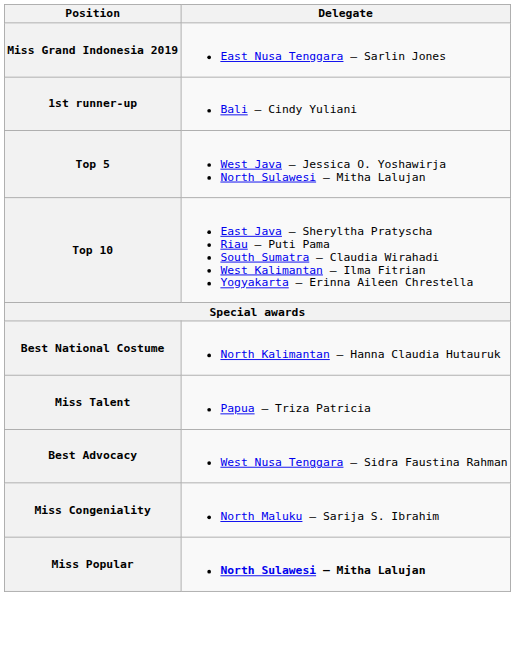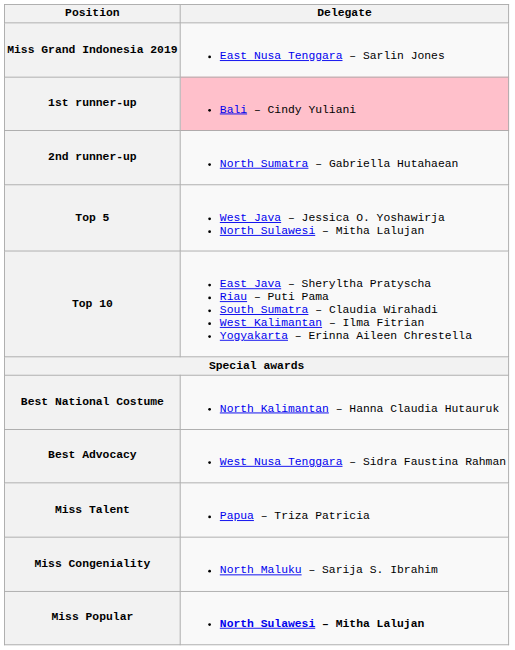 <table class="wikitable" style="font-size: 95%";>
 <tr>
 <th>Position</th>
 <th>Delegate</th>
 </tr>
 <tr>
 <th>Miss Grand Indonesia 2019</th>
 <td><br><ul><li><a href='#'>East Nusa Tenggara</a> – Sarlin Jones</li></ul></td>
 </tr>
 <tr>
 <th>1st runner-up</th>
-<td><br><ul><li><a href='#'>Bali</a> – Cindy Yuliani</li></ul></td>
+<td style="background: pink;"><br><ul><li><a href='#'>Bali</a> – Cindy Yuliani</li></ul></td>
+</tr>
+<tr>
+<th>2nd runner-up</th>
+<td><br><ul><li><a href='#'>North Sumatra</a> – Gabriella Hutahaean</li></ul></td>
 </tr>
 <tr>
 <th>Top 5</th>
 <td><br><ul><li><a href='#'>West Java</a> – Jessica O. Yoshawirja</li><li><a href='#'>North Sulawesi</a> – Mitha Lalujan</li></ul></td>
 </tr>
 <tr>
 <th>Top 10</th>
 <td><br><ul><li><a href='#'>East Java</a> – Sheryltha Pratyscha</li><li><a href='#'>Riau</a> – Puti Pama</li><li><a href='#'>South Sumatra</a> – Claudia Wirahadi</li><li><a href='#'>West Kalimantan</a> – Ilma Fitrian</li><li><a href='#'>Yogyakarta</a> – Erinna Aileen Chrestella</li></ul></td>
 </tr>
 <tr>
 <th colspan=2>Special awards</th>
 </tr>
 <tr>
 <th>Best National Costume</th>
 <td><br><ul><li><a href='#'>North Kalimantan</a> – Hanna Claudia Hutauruk</li></ul></td>
 </tr>
 <tr>
+<th>Best Advocacy</th>
+<td><br><ul><li><a href='#'>West Nusa Tenggara</a> – Sidra Faustina Rahman</li></ul></td>
+</tr>
+<tr>
 <th>Miss Talent</th>
 <td><br><ul><li><a href='#'>Papua</a> – Triza Patricia</li></ul></td>
-</tr>
-<tr>
-<th>Best Advocacy</th>
-<td><br><ul><li><a href='#'>West Nusa Tenggara</a> – Sidra Faustina Rahman</li></ul></td>
 </tr>
 <tr>
 <th>Miss Congeniality</th>
 <td><br><ul><li><a href='#'>North Maluku</a> – Sarija S. Ibrahim</li></ul></td>
 </tr>
 <tr>
 <th>Miss Popular</th>
 <td><strong><br><ul><li><a href='#'>North Sulawesi</a> – Mitha Lalujan</li></ul></strong></td>
 </tr>
 </table>
